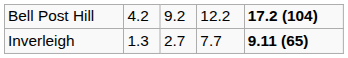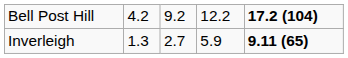 <table class="wikitable" style="width:40%; font-size:100%">
 <tr>
 <td>Bell Post Hill</td>
 <td>4.2</td>
 <td>9.2</td>
 <td>12.2</td>
 <td><strong>17.2 (104)</strong></td>
 </tr>
 <tr>
 <td>Inverleigh</td>
 <td>1.3</td>
 <td>2.7</td>
-<td>7.7</td>
+<td>5.9</td>
 <td><strong>9.11 (65)</strong></td>
 </tr>
 </table>
